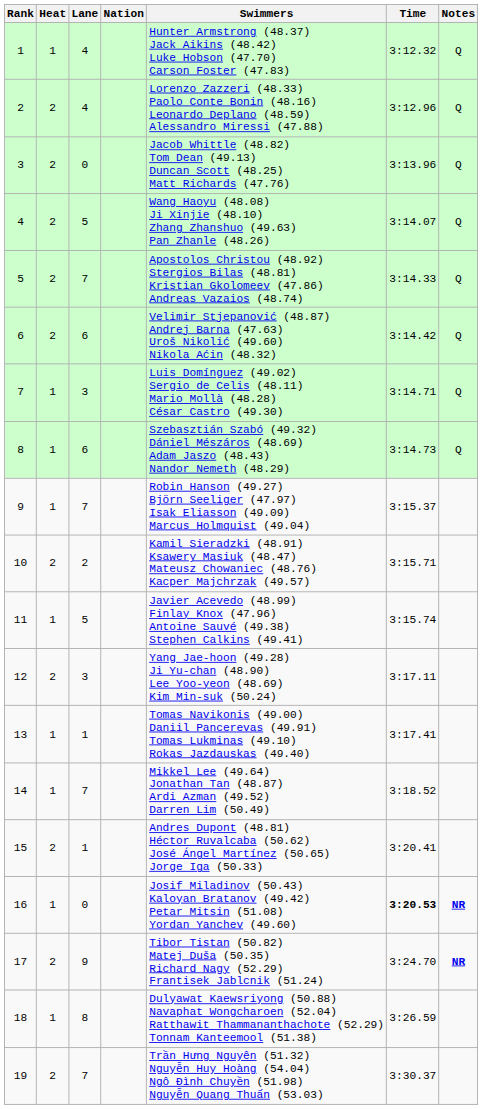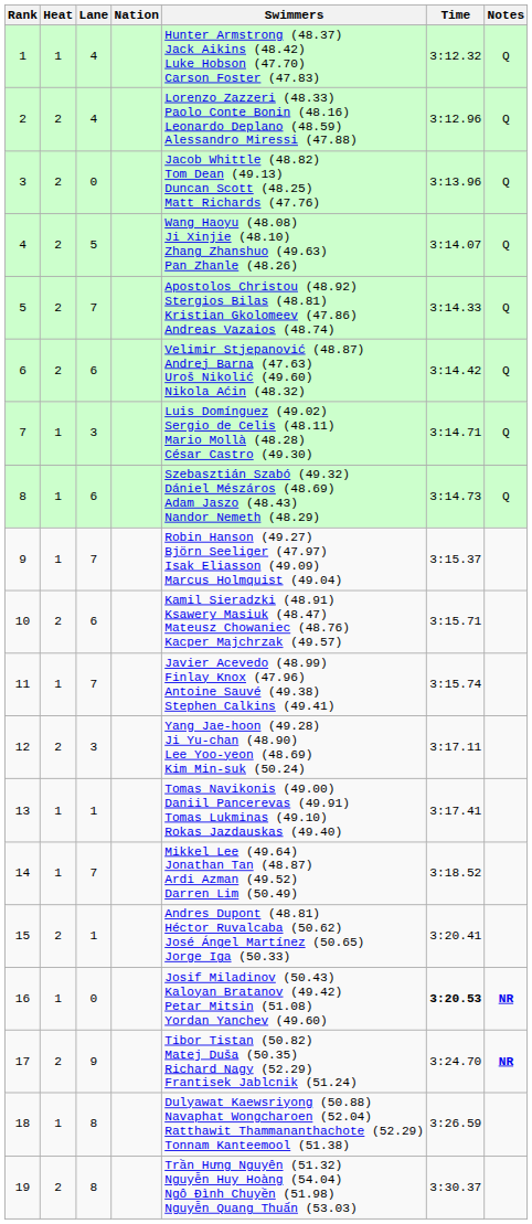 <table class="wikitable sortable" style="text-align:center">
 <tr>
 <th>Rank</th>
 <th>Heat</th>
 <th>Lane</th>
 <th>Nation</th>
 <th>Swimmers</th>
 <th>Time</th>
 <th>Notes</th>
 </tr>
 <tr bgcolor=ccffcc>
 <td>1</td>
 <td>1</td>
 <td>4</td>
 <td align=left></td>
 <td align=left><a href='#'>Hunter Armstrong</a> (48.37)<br><a href='#'>Jack Aikins</a> (48.42)<br><a href='#'>Luke Hobson</a> (47.70)<br><a href='#'>Carson Foster</a> (47.83)</td>
 <td>3:12.32</td>
 <td>Q</td>
 </tr>
 <tr bgcolor=ccffcc>
 <td>2</td>
 <td>2</td>
 <td>4</td>
 <td align=left></td>
 <td align=left><a href='#'>Lorenzo Zazzeri</a> (48.33)<br><a href='#'>Paolo Conte Bonin</a> (48.16)<br><a href='#'>Leonardo Deplano</a> (48.59)<br><a href='#'>Alessandro Miressi</a> (47.88)</td>
 <td>3:12.96</td>
 <td>Q</td>
 </tr>
 <tr bgcolor=ccffcc>
 <td>3</td>
 <td>2</td>
 <td>0</td>
 <td align=left></td>
 <td align=left><a href='#'>Jacob Whittle</a> (48.82)<br><a href='#'>Tom Dean</a> (49.13)<br><a href='#'>Duncan Scott</a> (48.25)<br><a href='#'>Matt Richards</a> (47.76)</td>
 <td>3:13.96</td>
 <td>Q</td>
 </tr>
 <tr bgcolor=ccffcc>
 <td>4</td>
 <td>2</td>
 <td>5</td>
 <td align=left></td>
 <td align=left><a href='#'>Wang Haoyu</a> (48.08)<br><a href='#'>Ji Xinjie</a> (48.10)<br><a href='#'>Zhang Zhanshuo</a> (49.63)<br><a href='#'>Pan Zhanle</a> (48.26)</td>
 <td>3:14.07</td>
 <td>Q</td>
 </tr>
 <tr bgcolor=ccffcc>
 <td>5</td>
 <td>2</td>
 <td>7</td>
 <td align=left></td>
 <td align=left><a href='#'>Apostolos Christou</a> (48.92)<br><a href='#'>Stergios Bilas</a> (48.81)<br><a href='#'>Kristian Gkolomeev</a> (47.86)<br><a href='#'>Andreas Vazaios</a> (48.74)</td>
 <td>3:14.33</td>
 <td>Q</td>
 </tr>
 <tr bgcolor=ccffcc>
 <td>6</td>
 <td>2</td>
 <td>6</td>
 <td align=left></td>
 <td align=left><a href='#'>Velimir Stjepanović</a> (48.87)<br><a href='#'>Andrej Barna</a> (47.63)<br><a href='#'>Uroš Nikolić</a> (49.60)<br><a href='#'>Nikola Aćin</a> (48.32)</td>
 <td>3:14.42</td>
 <td>Q</td>
 </tr>
 <tr bgcolor=ccffcc>
 <td>7</td>
 <td>1</td>
 <td>3</td>
 <td align=left></td>
 <td align=left><a href='#'>Luis Domínguez</a> (49.02)<br><a href='#'>Sergio de Celis</a> (48.11)<br><a href='#'>Mario Mollà</a> (48.28)<br><a href='#'>César Castro</a> (49.30)</td>
 <td>3:14.71</td>
 <td>Q</td>
 </tr>
 <tr bgcolor=ccffcc>
 <td>8</td>
 <td>1</td>
 <td>6</td>
 <td align=left></td>
 <td align=left><a href='#'>Szebasztián Szabó</a> (49.32)<br><a href='#'>Dániel Mészáros</a> (48.69)<br><a href='#'>Adam Jaszo</a> (48.43)<br><a href='#'>Nandor Nemeth</a> (48.29)</td>
 <td>3:14.73</td>
 <td>Q</td>
 </tr>
 <tr>
 <td>9</td>
 <td>1</td>
 <td>7</td>
 <td align=left></td>
 <td align=left><a href='#'>Robin Hanson</a> (49.27)<br><a href='#'>Björn Seeliger</a> (47.97)<br><a href='#'>Isak Eliasson</a> (49.09)<br><a href='#'>Marcus Holmquist</a> (49.04)</td>
 <td>3:15.37</td>
 <td></td>
 </tr>
 <tr>
 <td>10</td>
 <td>2</td>
-<td>2</td>
+<td>6</td>
 <td align=left></td>
 <td align=left><a href='#'>Kamil Sieradzki</a> (48.91)<br><a href='#'>Ksawery Masiuk</a> (48.47)<br><a href='#'>Mateusz Chowaniec</a> (48.76)<br><a href='#'>Kacper Majchrzak</a> (49.57)</td>
 <td>3:15.71</td>
 <td></td>
 </tr>
 <tr>
 <td>11</td>
 <td>1</td>
-<td>5</td>
+<td>7</td>
 <td align=left></td>
 <td align=left><a href='#'>Javier Acevedo</a> (48.99)<br><a href='#'>Finlay Knox</a> (47.96)<br><a href='#'>Antoine Sauvé</a> (49.38)<br><a href='#'>Stephen Calkins</a> (49.41)</td>
 <td>3:15.74</td>
 <td></td>
 </tr>
 <tr>
 <td>12</td>
 <td>2</td>
 <td>3</td>
 <td align=left></td>
 <td align=left><a href='#'>Yang Jae-hoon</a> (49.28)<br><a href='#'>Ji Yu-chan</a> (48.90)<br><a href='#'>Lee Yoo-yeon</a> (48.69)<br><a href='#'>Kim Min-suk</a> (50.24)</td>
 <td>3:17.11</td>
 <td></td>
 </tr>
 <tr>
 <td>13</td>
 <td>1</td>
 <td>1</td>
 <td align=left></td>
 <td align=left><a href='#'>Tomas Navikonis</a> (49.00)<br><a href='#'>Daniil Pancerevas</a> (49.91)<br><a href='#'>Tomas Lukminas</a> (49.10)<br><a href='#'>Rokas Jazdauskas</a> (49.40)</td>
 <td>3:17.41</td>
 <td></td>
 </tr>
 <tr>
 <td>14</td>
 <td>1</td>
 <td>7</td>
 <td align=left></td>
 <td align=left><a href='#'>Mikkel Lee</a> (49.64)<br><a href='#'>Jonathan Tan</a> (48.87)<br><a href='#'>Ardi Azman</a> (49.52)<br><a href='#'>Darren Lim</a> (50.49)</td>
 <td>3:18.52</td>
 <td></td>
 </tr>
 <tr>
 <td>15</td>
 <td>2</td>
 <td>1</td>
 <td align=left></td>
 <td align=left><a href='#'>Andres Dupont</a> (48.81)<br><a href='#'>Héctor Ruvalcaba</a> (50.62)<br><a href='#'>José Ángel Martínez</a> (50.65)<br><a href='#'>Jorge Iga</a> (50.33)</td>
 <td>3:20.41</td>
 <td></td>
 </tr>
 <tr>
 <td>16</td>
 <td>1</td>
 <td>0</td>
 <td align=left></td>
 <td align=left><a href='#'>Josif Miladinov</a> (50.43)<br><a href='#'>Kaloyan Bratanov</a> (49.42)<br><a href='#'>Petar Mitsin</a> (51.08)<br><a href='#'>Yordan Yanchev</a> (49.60)</td>
 <td><strong>3:20.53</strong></td>
 <td><strong><a href='#'>NR</a></strong></td>
 </tr>
 <tr>
 <td>17</td>
 <td>2</td>
 <td>9</td>
 <td align=left></td>
 <td align=left><a href='#'>Tibor Tistan</a> (50.82)<br><a href='#'>Matej Duša</a> (50.35)<br><a href='#'>Richard Nagy</a> (52.29)<br><a href='#'>Frantisek Jablcnik</a> (51.24)</td>
 <td>3:24.70</td>
 <td><strong><a href='#'>NR</a></strong></td>
 </tr>
 <tr>
 <td>18</td>
 <td>1</td>
 <td>8</td>
 <td align=left></td>
 <td align=left><a href='#'>Dulyawat Kaewsriyong</a> (50.88)<br><a href='#'>Navaphat Wongcharoen</a> (52.04)<br><a href='#'>Ratthawit Thammananthachote</a> (52.29)<br><a href='#'>Tonnam Kanteemool</a> (51.38)</td>
 <td>3:26.59</td>
 <td></td>
 </tr>
 <tr>
 <td>19</td>
 <td>2</td>
-<td>7</td>
+<td>8</td>
 <td align=left></td>
 <td align=left><a href='#'>Trần Hưng Nguyên</a> (51.32)<br><a href='#'>Nguyễn Huy Hoàng</a> (54.04)<br><a href='#'>Ngô Đình Chuyền</a> (51.98)<br><a href='#'>Nguyễn Quang Thuấn</a> (53.03)</td>
 <td>3:30.37</td>
 <td></td>
 </tr>
 </table>
